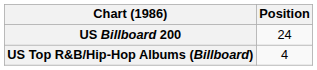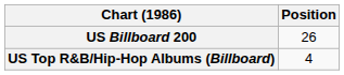 <table class="wikitable sortable plainrowheaders" style="text-align:center">
 <tr>
 <th scope="col">Chart (1986)</th>
 <th scope="col">Position</th>
 </tr>
 <tr>
 <th scope="row">US <em>Billboard</em> 200</th>
-<td>24</td>
+<td>26</td>
 </tr>
 <tr>
 <th scope="row">US Top R&B/Hip-Hop Albums (<em>Billboard</em>)</th>
 <td>4</td>
 </tr>
 </table>
